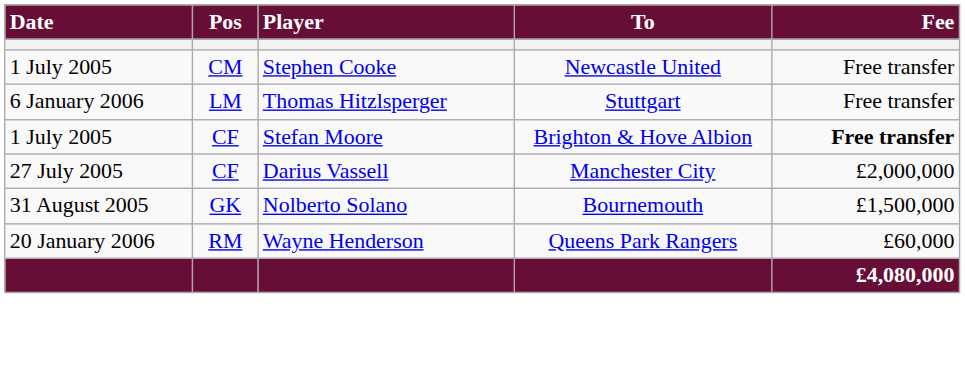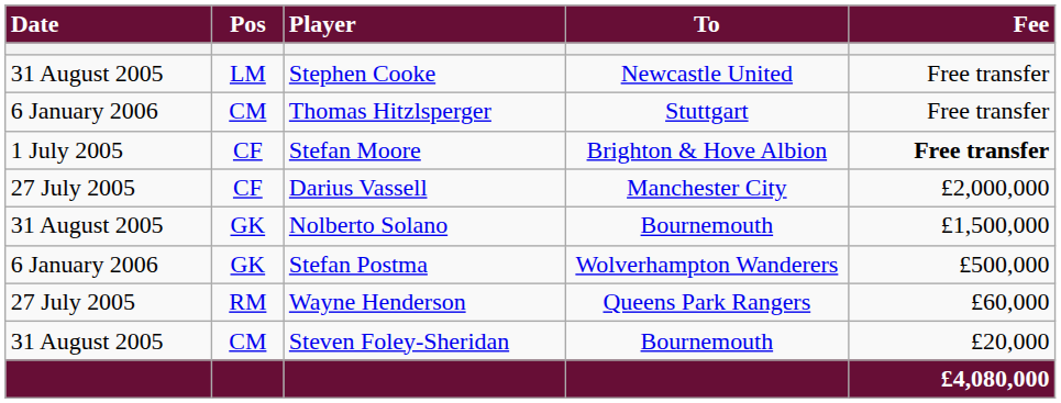 <table class="wikitable">
 <tr>
 <th style="background:#670E36; color:#ffffff; text-align:left; width:130px">Date</th>
 <th style="background:#670E36; color:#ffffff; text-align:center; width:40px">Pos</th>
 <th style="background:#670E36; color:#ffffff; text-align:left; width:180px">Player</th>
 <th style="background:#670E36; color:#ffffff; text-align:center; width:180px">To</th>
 <th style="background:#670E36; color:#ffffff; text-align:right; width:130px">Fee</th>
 </tr>
 <tr>
 <th></th>
 <th></th>
 <th></th>
 <th></th>
 <th></th>
 </tr>
 <tr>
-<td>1 July 2005</td>
-<td style="text-align:center;"><a href='#'>CM</a></td>
+<td>31 August 2005</td>
+<td style="text-align:center;"><a href='#'>LM</a></td>
 <td><a href='#'>Stephen Cooke</a></td>
 <td style="text-align:center;"><a href='#'>Newcastle United</a></td>
 <td style="text-align:right;">Free transfer</td>
 </tr>
 <tr>
 <td>6 January 2006</td>
-<td style="text-align:center;"><a href='#'>LM</a></td>
+<td style="text-align:center;"><a href='#'>CM</a></td>
 <td> <a href='#'>Thomas Hitzlsperger</a></td>
 <td style="text-align:center;"> <a href='#'>Stuttgart</a></td>
 <td style="text-align:right;">Free transfer</td>
 </tr>
 <tr>
 <td>1 July 2005</td>
 <td style="text-align:center;"><a href='#'>CF</a></td>
 <td><a href='#'>Stefan Moore</a></td>
 <td style="text-align:center;"><a href='#'>Brighton & Hove Albion</a></td>
 <td style="text-align:right;"><strong>Free transfer</strong></td>
 </tr>
 <tr>
 <td>27 July 2005</td>
 <td style="text-align:center;"><a href='#'>CF</a></td>
 <td><a href='#'>Darius Vassell</a></td>
 <td style="text-align:center;"><a href='#'>Manchester City</a></td>
 <td style="text-align:right;">£2,000,000</td>
 </tr>
 <tr>
 <td>31 August 2005</td>
 <td style="text-align:center;"><a href='#'>GK</a></td>
 <td> <a href='#'>Nolberto Solano</a></td>
 <td style="text-align:center;"><a href='#'>Bournemouth</a></td>
 <td style="text-align:right;">£1,500,000</td>
 </tr>
 <tr>
-<td>20 January 2006</td>
+<td>6 January 2006</td>
+<td style="text-align:center;"><a href='#'>GK</a></td>
+<td> <a href='#'>Stefan Postma</a></td>
+<td style="text-align:center;"><a href='#'>Wolverhampton Wanderers</a></td>
+<td style="text-align:right;">£500,000</td>
+</tr>
+<tr>
+<td>27 July 2005</td>
 <td style="text-align:center;"><a href='#'>RM</a></td>
 <td> <a href='#'>Wayne Henderson</a></td>
 <td style="text-align:center;"><a href='#'>Queens Park Rangers</a></td>
 <td style="text-align:right;">£60,000</td>
+</tr>
+<tr>
+<td>31 August 2005</td>
+<td style="text-align:center;"><a href='#'>CM</a></td>
+<td> <a href='#'>Steven Foley-Sheridan</a></td>
+<td style="text-align:center;"><a href='#'>Bournemouth</a></td>
+<td style="text-align:right;">£20,000</td>
 </tr>
 <tr>
 <th style="background:#670E36;"></th>
 <th style="background:#670E36;"></th>
 <th style="background:#670E36;"></th>
 <th style="background:#670E36;"></th>
 <th style="background:#670E36; color:#ffffff; text-align:right;"><strong>£4,080,000</strong></th>
 </tr>
 </table>
